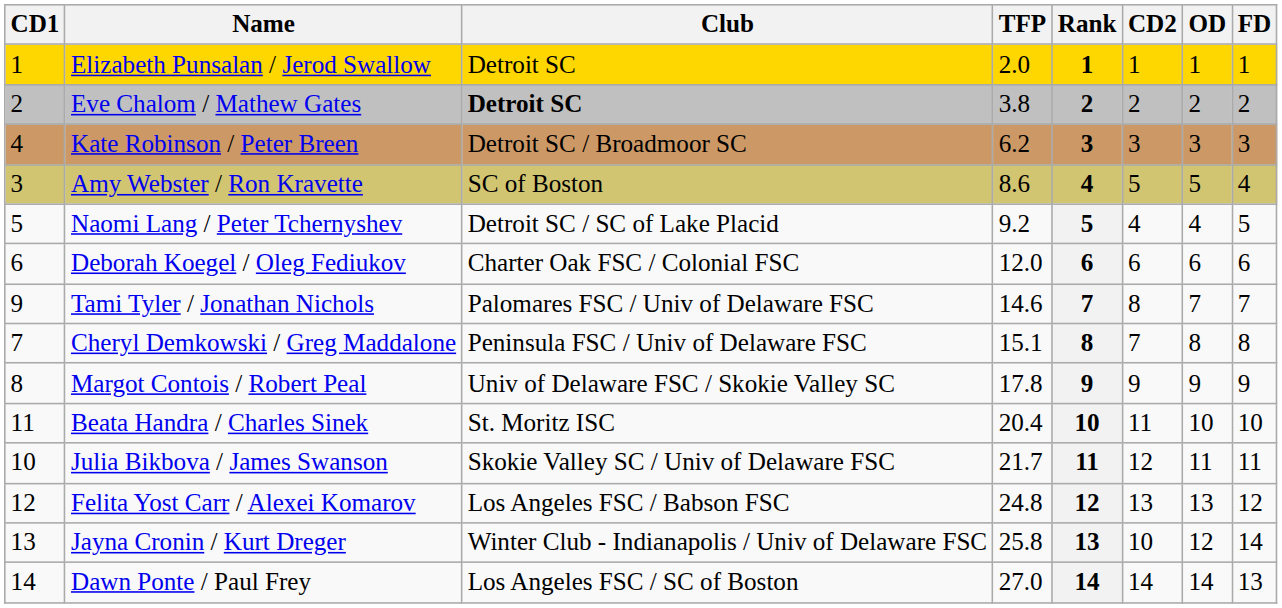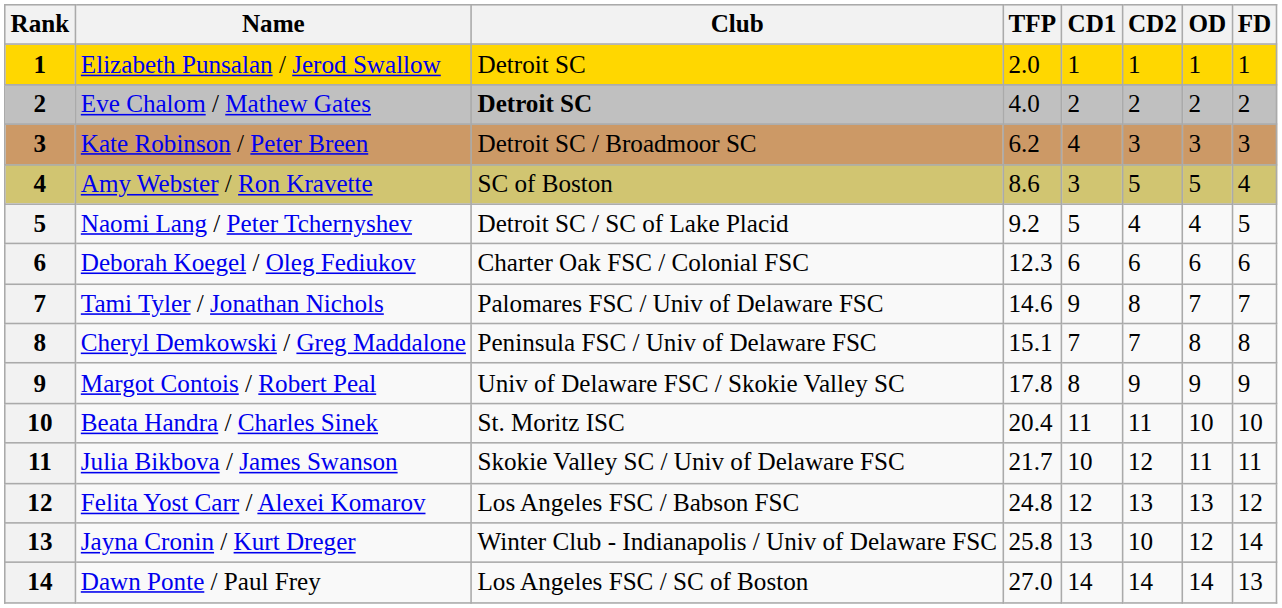 <table class="wikitable sortable">
 <tr>
-<th>CD1</th>
+<th>Rank</th>
 <th>Name</th>
 <th>Club</th>
 <th>TFP</th>
-<th>Rank</th>
+<th>CD1</th>
 <th>CD2</th>
 <th>OD</th>
 <th>FD</th>
 </tr>
 <tr bgcolor="gold">
-<td>1</td>
+<td align="center"><strong>1</strong></td>
 <td><a href='#'>Elizabeth Punsalan</a> / <a href='#'>Jerod Swallow</a></td>
 <td>Detroit SC</td>
 <td>2.0</td>
-<td align="center"><strong>1</strong></td>
+<td>1</td>
 <td>1</td>
 <td>1</td>
 <td>1</td>
 </tr>
 <tr bgcolor="silver">
-<td>2</td>
+<td align="center"><strong>2</strong></td>
 <td><a href='#'>Eve Chalom</a> / <a href='#'>Mathew Gates</a></td>
 <td><strong>Detroit SC</strong></td>
-<td>3.8</td>
-<td align="center"><strong>2</strong></td>
+<td>4.0</td>
+<td>2</td>
 <td>2</td>
 <td>2</td>
 <td>2</td>
 </tr>
 <tr bgcolor="cc9966">
-<td>4</td>
+<td align="center"><strong>3</strong></td>
 <td><a href='#'>Kate Robinson</a> / <a href='#'>Peter Breen</a></td>
 <td>Detroit SC / Broadmoor SC</td>
 <td>6.2</td>
-<td align="center"><strong>3</strong></td>
+<td>4</td>
 <td>3</td>
 <td>3</td>
 <td>3</td>
 </tr>
 <tr bgcolor="#d1c571">
-<td>3</td>
+<td align="center"><strong>4</strong></td>
 <td><a href='#'>Amy Webster</a> / <a href='#'>Ron Kravette</a></td>
 <td>SC of Boston</td>
 <td>8.6</td>
-<td align="center"><strong>4</strong></td>
+<td>3</td>
 <td>5</td>
 <td>5</td>
 <td>4</td>
 </tr>
 <tr>
-<td>5</td>
+<th>5</th>
 <td><a href='#'>Naomi Lang</a> / <a href='#'>Peter Tchernyshev</a></td>
 <td>Detroit SC / SC of Lake Placid</td>
 <td>9.2</td>
-<th>5</th>
+<td>5</td>
 <td>4</td>
 <td>4</td>
 <td>5</td>
 </tr>
 <tr>
-<td>6</td>
+<th>6</th>
 <td><a href='#'>Deborah Koegel</a> / <a href='#'>Oleg Fediukov</a></td>
 <td>Charter Oak FSC / Colonial FSC</td>
-<td>12.0</td>
-<th>6</th>
+<td>12.3</td>
+<td>6</td>
 <td>6</td>
 <td>6</td>
 <td>6</td>
 </tr>
 <tr>
-<td>9</td>
+<th>7</th>
 <td><a href='#'>Tami Tyler</a> / <a href='#'>Jonathan Nichols</a></td>
 <td>Palomares FSC / Univ of Delaware FSC</td>
 <td>14.6</td>
-<th>7</th>
+<td>9</td>
 <td>8</td>
 <td>7</td>
 <td>7</td>
 </tr>
 <tr>
-<td>7</td>
+<th>8</th>
 <td><a href='#'>Cheryl Demkowski</a> / <a href='#'>Greg Maddalone</a></td>
 <td>Peninsula FSC / Univ of Delaware FSC</td>
 <td>15.1</td>
-<th>8</th>
+<td>7</td>
 <td>7</td>
 <td>8</td>
 <td>8</td>
 </tr>
 <tr>
-<td>8</td>
+<th>9</th>
 <td><a href='#'>Margot Contois</a> / <a href='#'>Robert Peal</a></td>
 <td>Univ of Delaware FSC / Skokie Valley SC</td>
 <td>17.8</td>
-<th>9</th>
+<td>8</td>
 <td>9</td>
 <td>9</td>
 <td>9</td>
 </tr>
 <tr>
-<td>11</td>
+<th>10</th>
 <td><a href='#'>Beata Handra</a> / <a href='#'>Charles Sinek</a></td>
 <td>St. Moritz ISC</td>
 <td>20.4</td>
-<th>10</th>
+<td>11</td>
 <td>11</td>
 <td>10</td>
 <td>10</td>
 </tr>
 <tr>
-<td>10</td>
+<th>11</th>
 <td><a href='#'>Julia Bikbova</a> / <a href='#'>James Swanson</a></td>
 <td>Skokie Valley SC / Univ of Delaware FSC</td>
 <td>21.7</td>
-<th>11</th>
+<td>10</td>
 <td>12</td>
 <td>11</td>
 <td>11</td>
 </tr>
 <tr>
-<td>12</td>
+<th>12</th>
 <td><a href='#'>Felita Yost Carr</a> / <a href='#'>Alexei Komarov</a></td>
 <td>Los Angeles FSC / Babson FSC</td>
 <td>24.8</td>
-<th>12</th>
+<td>12</td>
 <td>13</td>
 <td>13</td>
 <td>12</td>
 </tr>
 <tr>
-<td>13</td>
+<th>13</th>
 <td><a href='#'>Jayna Cronin</a> / <a href='#'>Kurt Dreger</a></td>
 <td>Winter Club - Indianapolis / Univ of Delaware FSC</td>
 <td>25.8</td>
-<th>13</th>
+<td>13</td>
 <td>10</td>
 <td>12</td>
 <td>14</td>
 </tr>
 <tr>
-<td>14</td>
+<th>14</th>
 <td><a href='#'>Dawn Ponte</a> / Paul Frey</td>
 <td>Los Angeles FSC / SC of Boston</td>
 <td>27.0</td>
-<th>14</th>
+<td>14</td>
 <td>14</td>
 <td>14</td>
 <td>13</td>
 </tr>
 </table>
